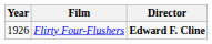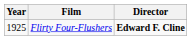 <table class="wikitable">
 <tr>
 <th>Year</th>
 <th>Film</th>
 <th>Director</th>
 </tr>
 <tr>
-<td>1926</td>
+<td>1925</td>
 <td><em><a href='#'>Flirty Four-Flushers</a></em></td>
 <td><strong>Edward F. Cline</strong></td>
 </tr>
 </table>
